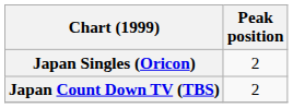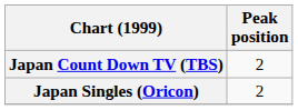 <table class="wikitable plainrowheaders">
 <tr>
 <th>Chart (1999)</th>
 <th>Peak<br>position</th>
 </tr>
 <tr>
-<th scope="row">Japan Singles (<a href='#'>Oricon</a>)</th>
+<th scope="row">Japan <a href='#'>Count Down TV</a> (<a href='#'>TBS</a>)</th>
 <td style="text-align:center;">2</td>
 </tr>
 <tr>
-<th scope="row">Japan <a href='#'>Count Down TV</a> (<a href='#'>TBS</a>)</th>
+<th scope="row">Japan Singles (<a href='#'>Oricon</a>)</th>
 <td style="text-align:center;">2</td>
 </tr>
 <tr>
 </tr>
 </table>
